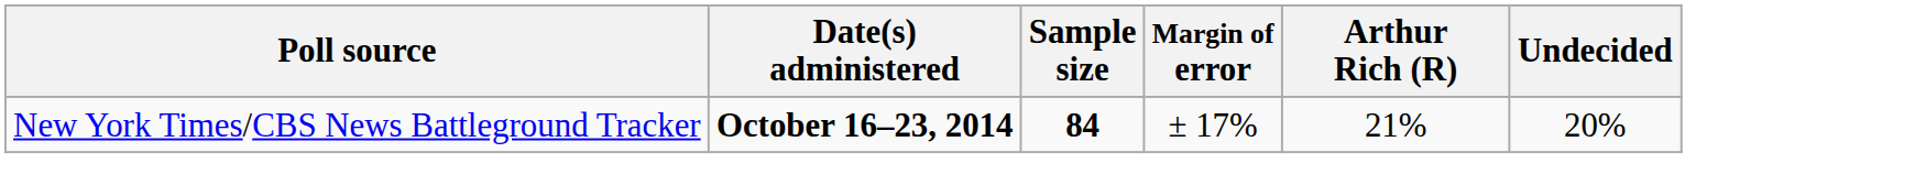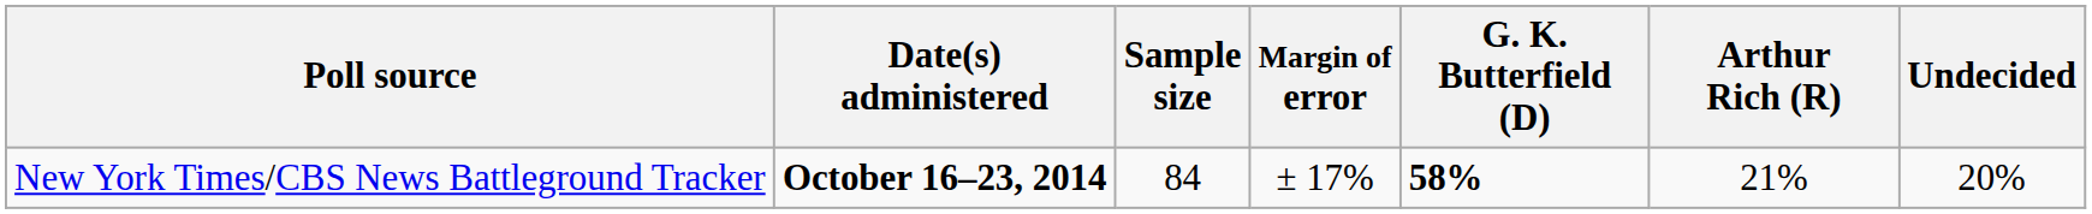 <table class="wikitable">
 <tr>
 <th>Poll source</th>
 <th>Date(s)<br>administered</th>
 <th>Sample<br>size</th>
 <th><small>Margin of</small><br>error</th>
+<th style="width:100px;">G. K.<br>Butterfield (D)</th>
 <th style="width:100px;">Arthur<br>Rich (R)</th>
 <th>Undecided</th>
 </tr>
 <tr>
 <td><a href='#'>New York Times</a>/<a href='#'>CBS News Battleground Tracker</a></td>
 <td align=center><strong>October 16–23, 2014</strong></td>
-<td align=center><strong>84</strong></td>
+<td align=center>84</td>
 <td align=center>± 17%</td>
+<td><strong>58%</strong></td>
 <td align=center>21%</td>
 <td align=center>20%</td>
 </tr>
 </table>
